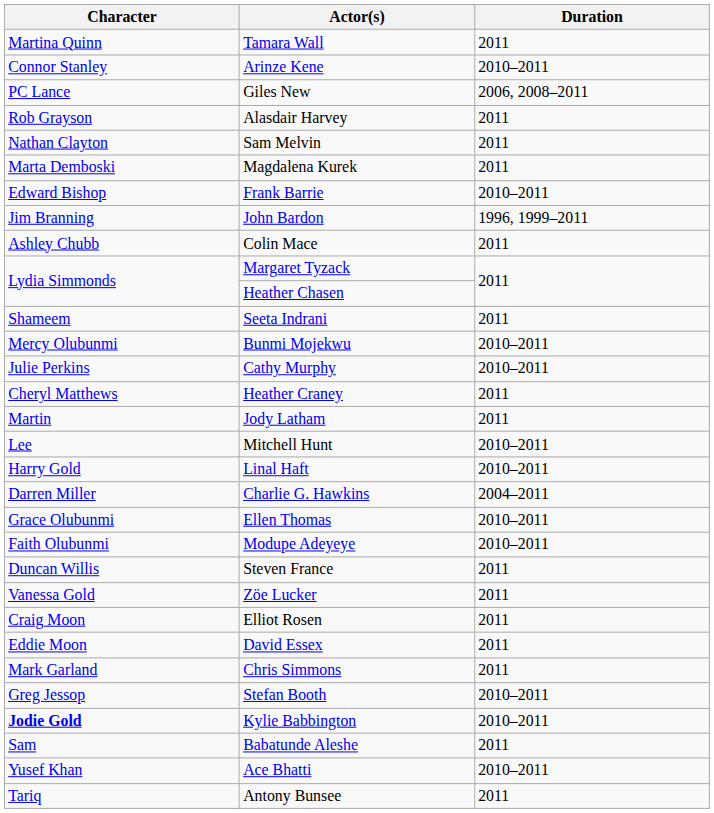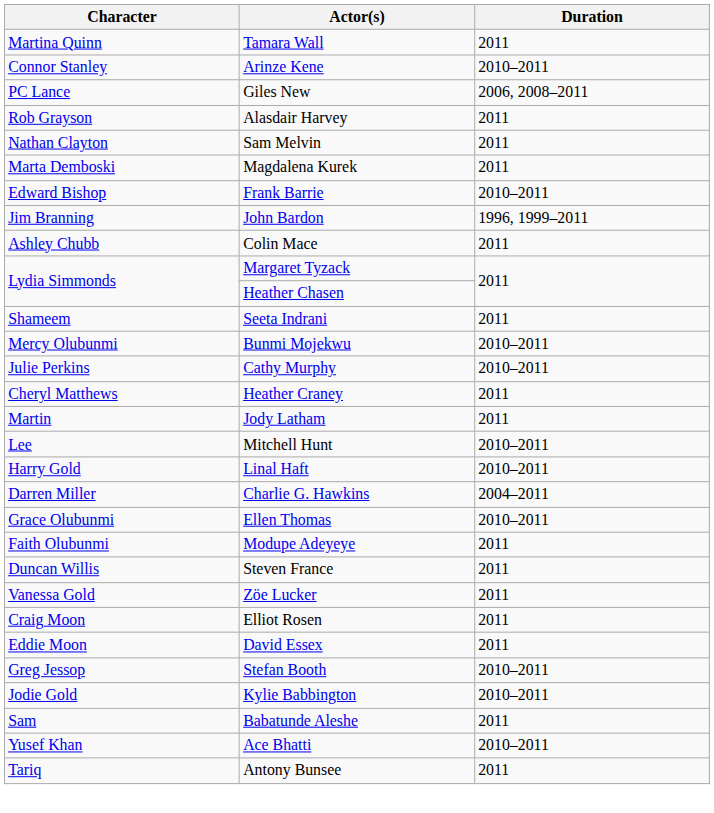 <table class="wikitable">
 <tr>
 <th scope="col" width="230">Character</th>
 <th scope="col" width="230">Actor(s)</th>
 <th scope="col" width="230">Duration</th>
 </tr>
 <tr>
 <td><a href='#'>Martina Quinn</a></td>
 <td><a href='#'>Tamara Wall</a></td>
 <td>2011</td>
 </tr>
 <tr>
 <td><a href='#'>Connor Stanley</a></td>
 <td><a href='#'>Arinze Kene</a></td>
 <td>2010–2011</td>
 </tr>
 <tr>
 <td><a href='#'>PC Lance</a></td>
 <td>Giles New</td>
 <td>2006, 2008–2011</td>
 </tr>
 <tr>
 <td><a href='#'>Rob Grayson</a></td>
 <td>Alasdair Harvey</td>
 <td>2011</td>
 </tr>
 <tr>
 <td><a href='#'>Nathan Clayton</a></td>
 <td>Sam Melvin</td>
 <td>2011</td>
 </tr>
 <tr>
 <td><a href='#'>Marta Demboski</a></td>
 <td>Magdalena Kurek</td>
 <td>2011</td>
 </tr>
 <tr>
 <td><a href='#'>Edward Bishop</a></td>
 <td><a href='#'>Frank Barrie</a></td>
 <td>2010–2011</td>
 </tr>
 <tr>
 <td><a href='#'>Jim Branning</a></td>
 <td><a href='#'>John Bardon</a></td>
 <td>1996, 1999–2011</td>
 </tr>
 <tr>
 <td><a href='#'>Ashley Chubb</a></td>
 <td>Colin Mace</td>
 <td>2011</td>
 </tr>
 <tr>
 <td rowspan="2"><a href='#'>Lydia Simmonds</a></td>
 <td><a href='#'>Margaret Tyzack</a></td>
 <td rowspan="2">2011</td>
 </tr>
 <tr>
 <td><a href='#'>Heather Chasen</a></td>
 </tr>
 <tr>
 <td><a href='#'>Shameem</a></td>
 <td><a href='#'>Seeta Indrani</a></td>
 <td>2011</td>
 </tr>
 <tr>
 <td><a href='#'>Mercy Olubunmi</a></td>
 <td><a href='#'>Bunmi Mojekwu</a></td>
 <td>2010–2011</td>
 </tr>
 <tr>
 <td><a href='#'>Julie Perkins</a></td>
 <td><a href='#'>Cathy Murphy</a></td>
 <td>2010–2011</td>
 </tr>
 <tr>
 <td><a href='#'>Cheryl Matthews</a></td>
 <td><a href='#'>Heather Craney</a></td>
 <td>2011</td>
 </tr>
 <tr>
 <td><a href='#'>Martin</a></td>
 <td><a href='#'>Jody Latham</a></td>
 <td>2011</td>
 </tr>
 <tr>
 <td><a href='#'>Lee</a></td>
 <td>Mitchell Hunt</td>
 <td>2010–2011</td>
 </tr>
 <tr>
 <td><a href='#'>Harry Gold</a></td>
 <td><a href='#'>Linal Haft</a></td>
 <td>2010–2011</td>
 </tr>
 <tr>
 <td><a href='#'>Darren Miller</a></td>
 <td><a href='#'>Charlie G. Hawkins</a></td>
 <td>2004–2011</td>
 </tr>
 <tr>
 <td><a href='#'>Grace Olubunmi</a></td>
 <td><a href='#'>Ellen Thomas</a></td>
 <td>2010–2011</td>
 </tr>
 <tr>
 <td><a href='#'>Faith Olubunmi</a></td>
 <td><a href='#'>Modupe Adeyeye</a></td>
-<td>2010–2011</td>
+<td>2011</td>
 </tr>
 <tr>
 <td><a href='#'>Duncan Willis</a></td>
 <td>Steven France</td>
 <td>2011</td>
 </tr>
 <tr>
 <td><a href='#'>Vanessa Gold</a></td>
 <td><a href='#'>Zöe Lucker</a></td>
 <td>2011</td>
 </tr>
 <tr>
 <td><a href='#'>Craig Moon</a></td>
 <td>Elliot Rosen</td>
 <td>2011</td>
 </tr>
 <tr>
 <td><a href='#'>Eddie Moon</a></td>
 <td><a href='#'>David Essex</a></td>
 <td>2011</td>
 </tr>
 <tr>
-<td><a href='#'>Mark Garland</a></td>
-<td><a href='#'>Chris Simmons</a></td>
-<td>2011</td>
-</tr>
-<tr>
 <td><a href='#'>Greg Jessop</a></td>
 <td><a href='#'>Stefan Booth</a></td>
 <td>2010–2011</td>
 </tr>
 <tr>
-<td><strong><a href='#'>Jodie Gold</a></strong></td>
+<td><a href='#'>Jodie Gold</a></td>
 <td><a href='#'>Kylie Babbington</a></td>
 <td>2010–2011</td>
 </tr>
 <tr>
 <td><a href='#'>Sam</a></td>
 <td><a href='#'>Babatunde Aleshe</a></td>
 <td>2011</td>
 </tr>
 <tr>
 <td><a href='#'>Yusef Khan</a></td>
 <td><a href='#'>Ace Bhatti</a></td>
 <td>2010–2011</td>
 </tr>
 <tr>
 <td><a href='#'>Tariq</a></td>
 <td>Antony Bunsee</td>
 <td>2011</td>
 </tr>
 </table>
